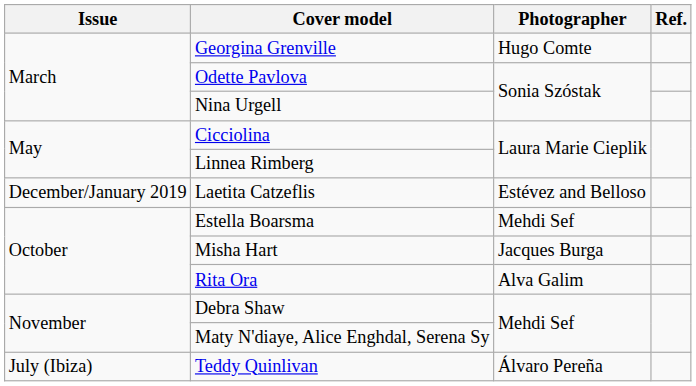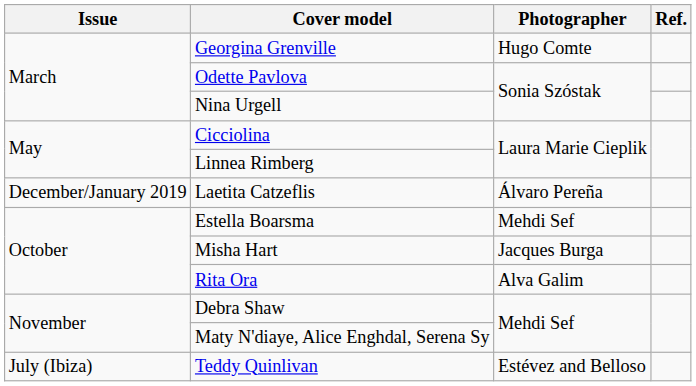 <table class="wikitable">
 <tr>
 <th>Issue</th>
 <th>Cover model</th>
 <th>Photographer</th>
 <th>Ref.</th>
 </tr>
 <tr>
 <td rowspan="3">March</td>
 <td><a href='#'>Georgina Grenville</a></td>
 <td>Hugo Comte</td>
 <td></td>
 </tr>
 <tr>
 <td><a href='#'>Odette Pavlova</a></td>
 <td rowspan="2">Sonia Szóstak</td>
 <td></td>
 </tr>
 <tr>
 <td>Nina Urgell</td>
 <td></td>
 </tr>
 <tr>
 <td rowspan="2">May</td>
 <td><a href='#'>Cicciolina</a></td>
 <td rowspan="2">Laura Marie Cieplik</td>
 <td rowspan="2"></td>
 </tr>
 <tr>
 <td>Linnea Rimberg</td>
 </tr>
 <tr>
 <td>December/January 2019</td>
 <td>Laetita Catzeflis</td>
-<td>Estévez and Belloso</td>
+<td>Álvaro Pereña</td>
 <td></td>
 </tr>
 <tr>
 <td rowspan="3">October</td>
 <td>Estella Boarsma</td>
 <td>Mehdi Sef</td>
 <td></td>
 </tr>
 <tr>
 <td>Misha Hart</td>
 <td>Jacques Burga</td>
 <td></td>
 </tr>
 <tr>
 <td><a href='#'>Rita Ora</a></td>
 <td>Alva Galim</td>
 <td></td>
 </tr>
 <tr>
 <td rowspan="2">November</td>
 <td>Debra Shaw</td>
 <td rowspan="2">Mehdi Sef</td>
 <td rowspan="2"></td>
 </tr>
 <tr>
 <td>Maty N'diaye, Alice Enghdal, Serena Sy</td>
 </tr>
 <tr>
 <td>July (Ibiza)</td>
 <td><a href='#'>Teddy Quinlivan</a></td>
-<td>Álvaro Pereña</td>
+<td>Estévez and Belloso</td>
 <td></td>
 </tr>
 </table>
